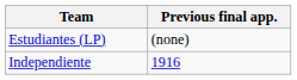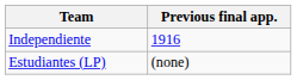 <table class="wikitable">
 <tr>
 <th width=150px>Team</th>
 <th width=150px>Previous final app.</th>
 </tr>
 <tr>
+<td><a href='#'>Independiente</a></td>
+<td><a href='#'>1916</a></td>
+</tr>
+<tr>
 <td><a href='#'>Estudiantes (LP)</a></td>
 <td>(none)</td>
 </tr>
-<tr>
-<td><a href='#'>Independiente</a></td>
-<td><a href='#'>1916</a></td>
-</tr>
 </table>
